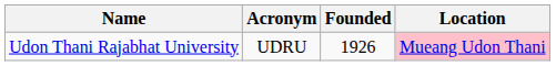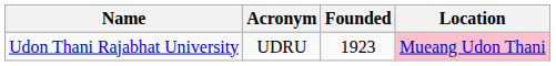 <table class="wikitable" style="text-align:right; margin-right:60px">
 <tr>
 <th>Name</th>
 <th>Acronym</th>
 <th>Founded</th>
 <th>Location</th>
 </tr>
 <tr>
 <td align=left><a href='#'>Udon Thani Rajabhat University</a></td>
 <td align=center>UDRU</td>
-<td align=center>1926</td>
+<td align=center>1923</td>
 <td align=center style="background: pink;"><a href='#'>Mueang Udon Thani</a></td>
 </tr>
 </table>
